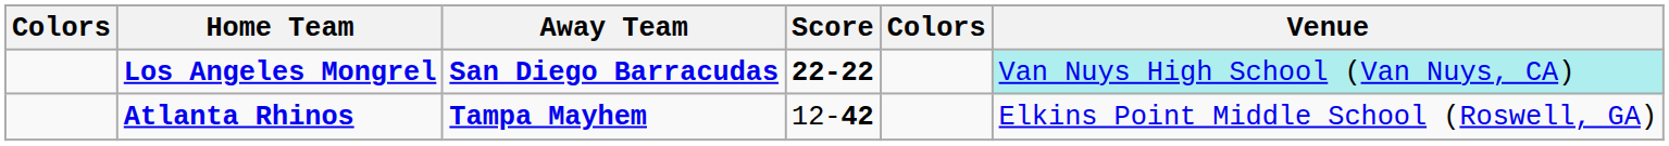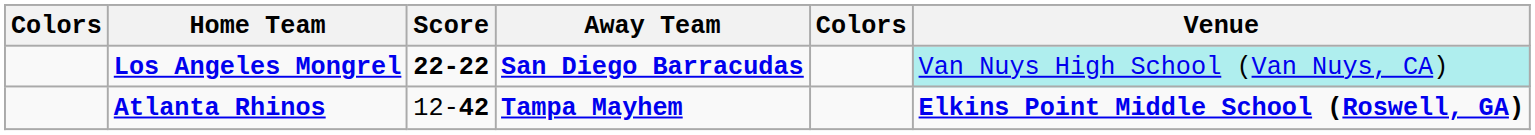 <table class="wikitable">
 <tr>
 <th>Colors</th>
 <th>Home Team</th>
+<th>Score</th>
 <th>Away Team</th>
-<th>Score</th>
 <th>Colors</th>
 <th>Venue</th>
 </tr>
 <tr>
 <td></td>
 <td><strong><a href='#'>Los Angeles Mongrel</a></strong></td>
+<td><strong>22-22</strong></td>
 <td><strong><a href='#'>San Diego Barracudas</a></strong></td>
-<td><strong>22-22</strong></td>
 <td></td>
 <td style="background: paleturquoise;"><a href='#'>Van Nuys High School</a> (<a href='#'>Van Nuys, CA</a>)</td>
 </tr>
 <tr>
 <td></td>
 <td><strong><a href='#'>Atlanta Rhinos</a></strong></td>
+<td>12-<strong>42</strong></td>
 <td><strong><a href='#'>Tampa Mayhem</a></strong></td>
-<td>12-<strong>42</strong></td>
 <td></td>
-<td><a href='#'>Elkins Point Middle School</a> (<a href='#'>Roswell, GA</a>)</td>
+<td><strong><a href='#'>Elkins Point Middle School</a> (<a href='#'>Roswell, GA</a>)</strong></td>
 </tr>
 </table>
